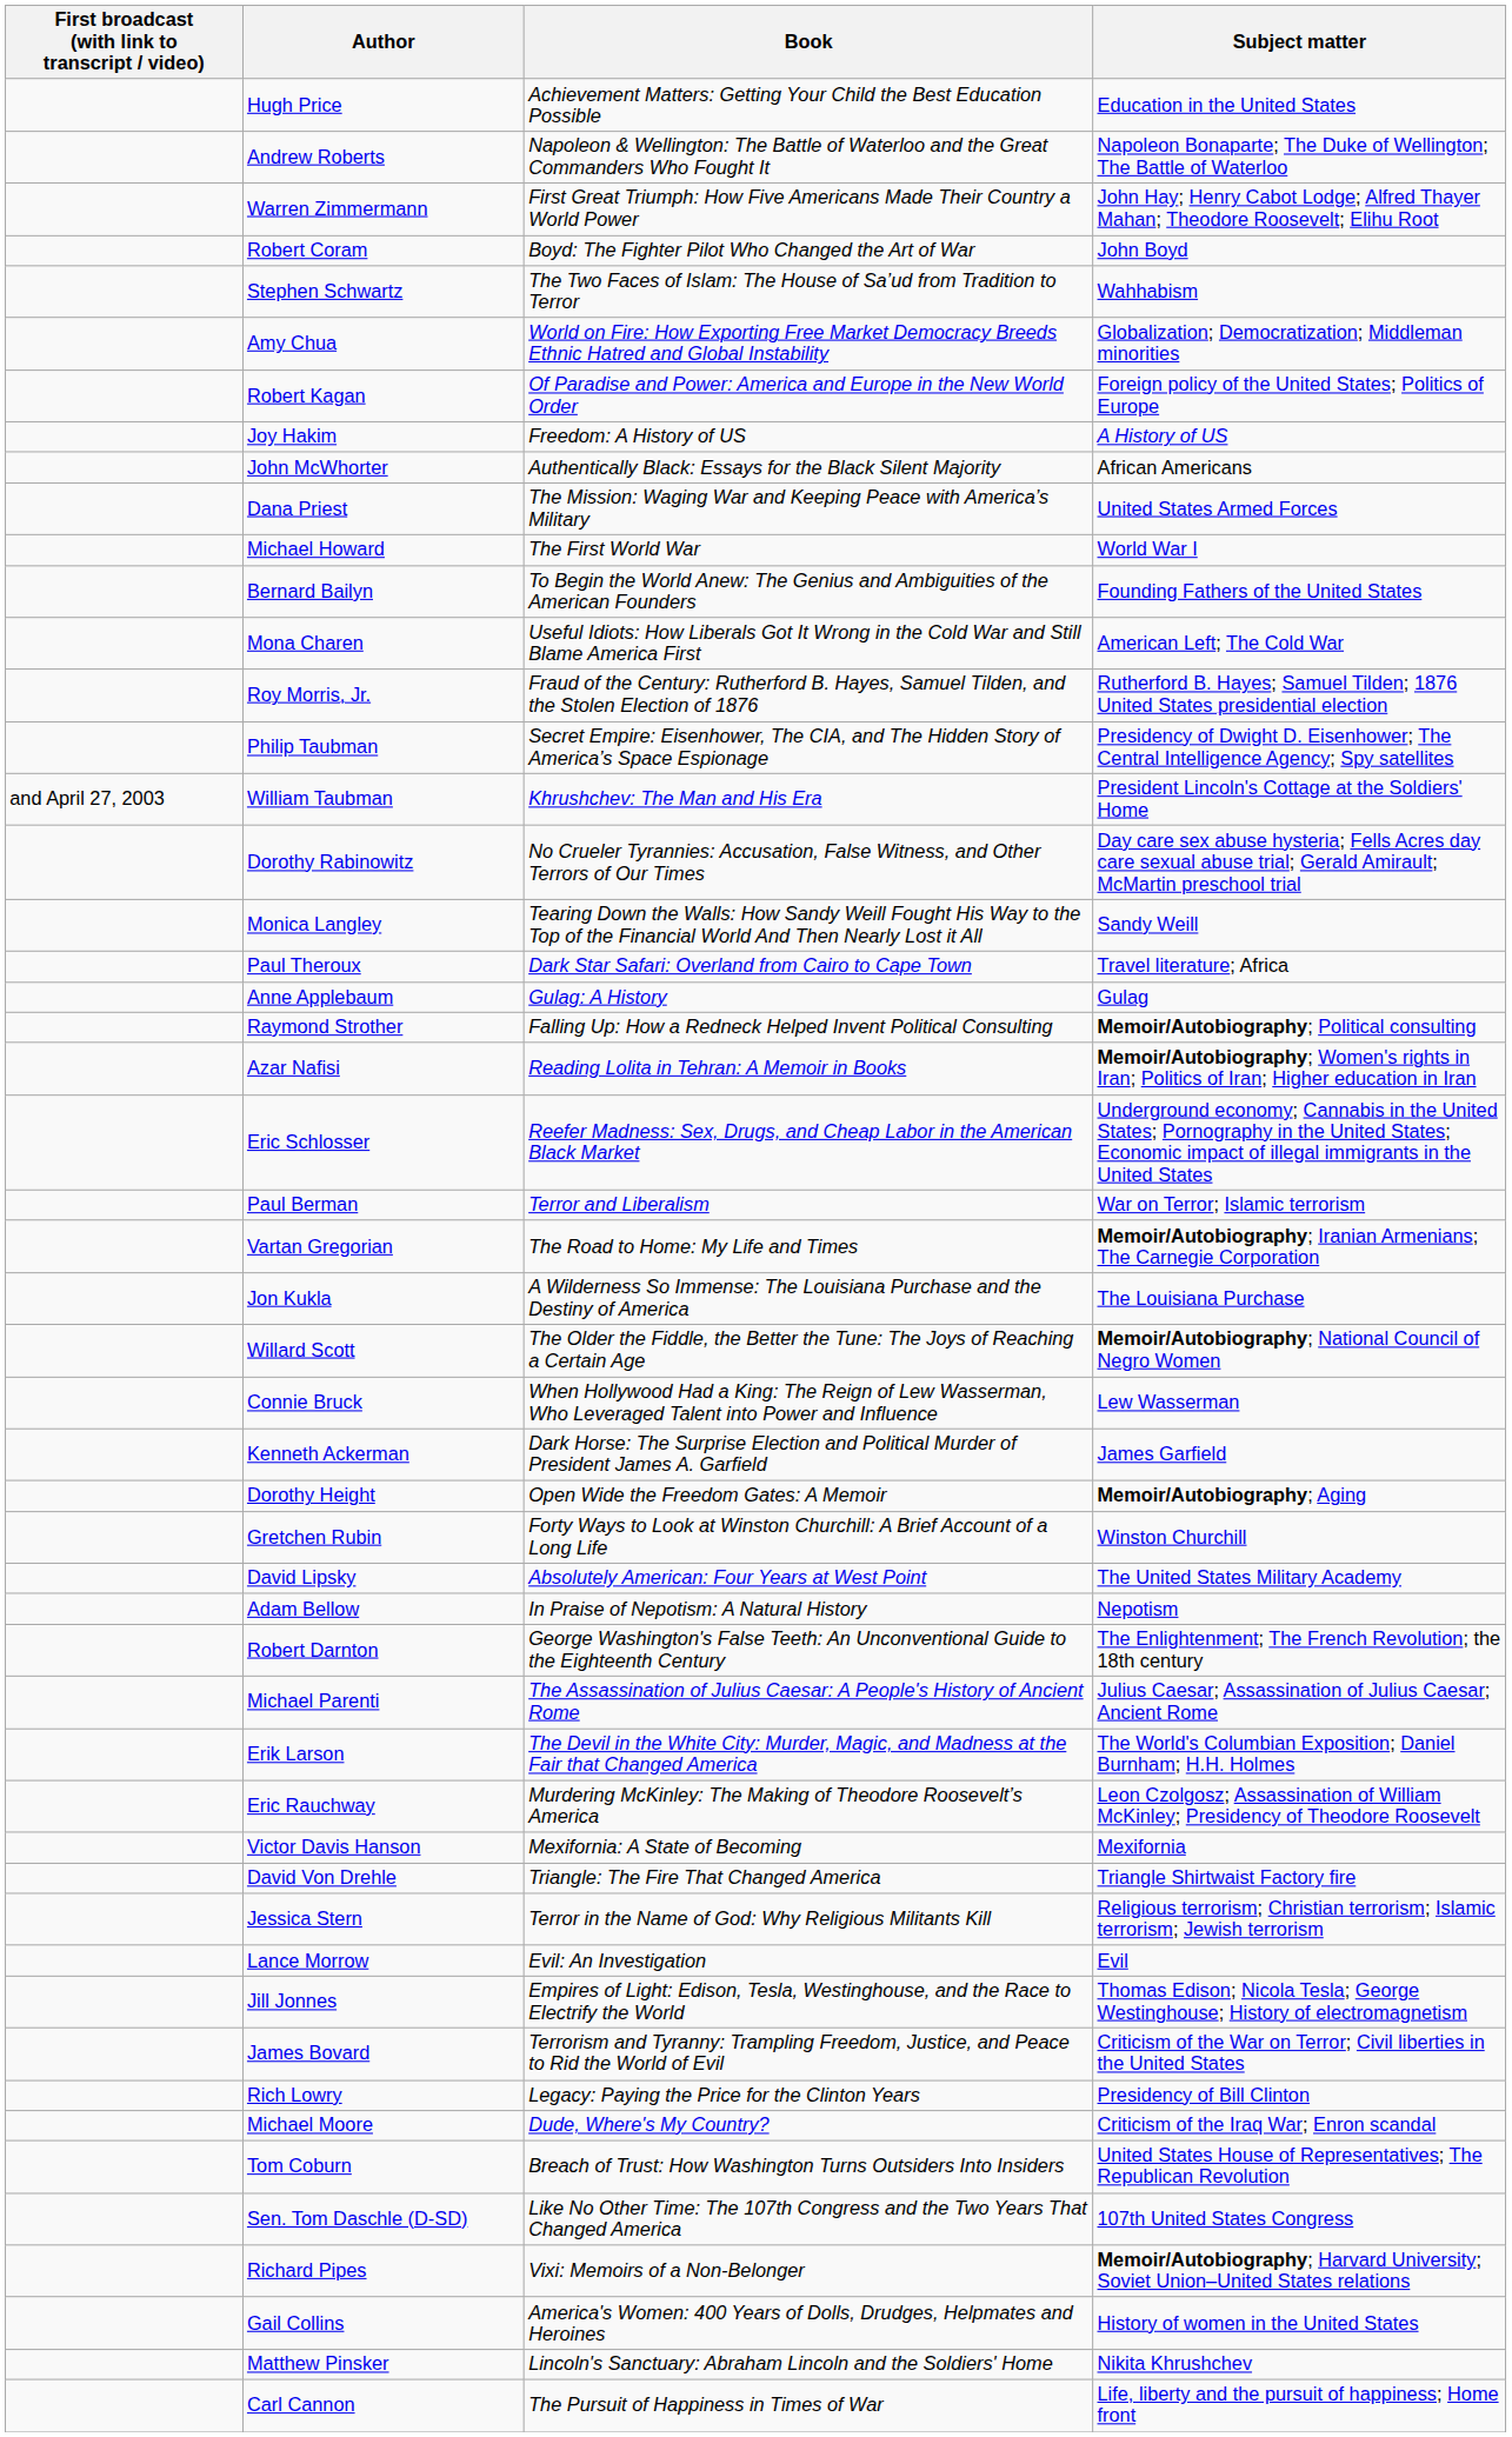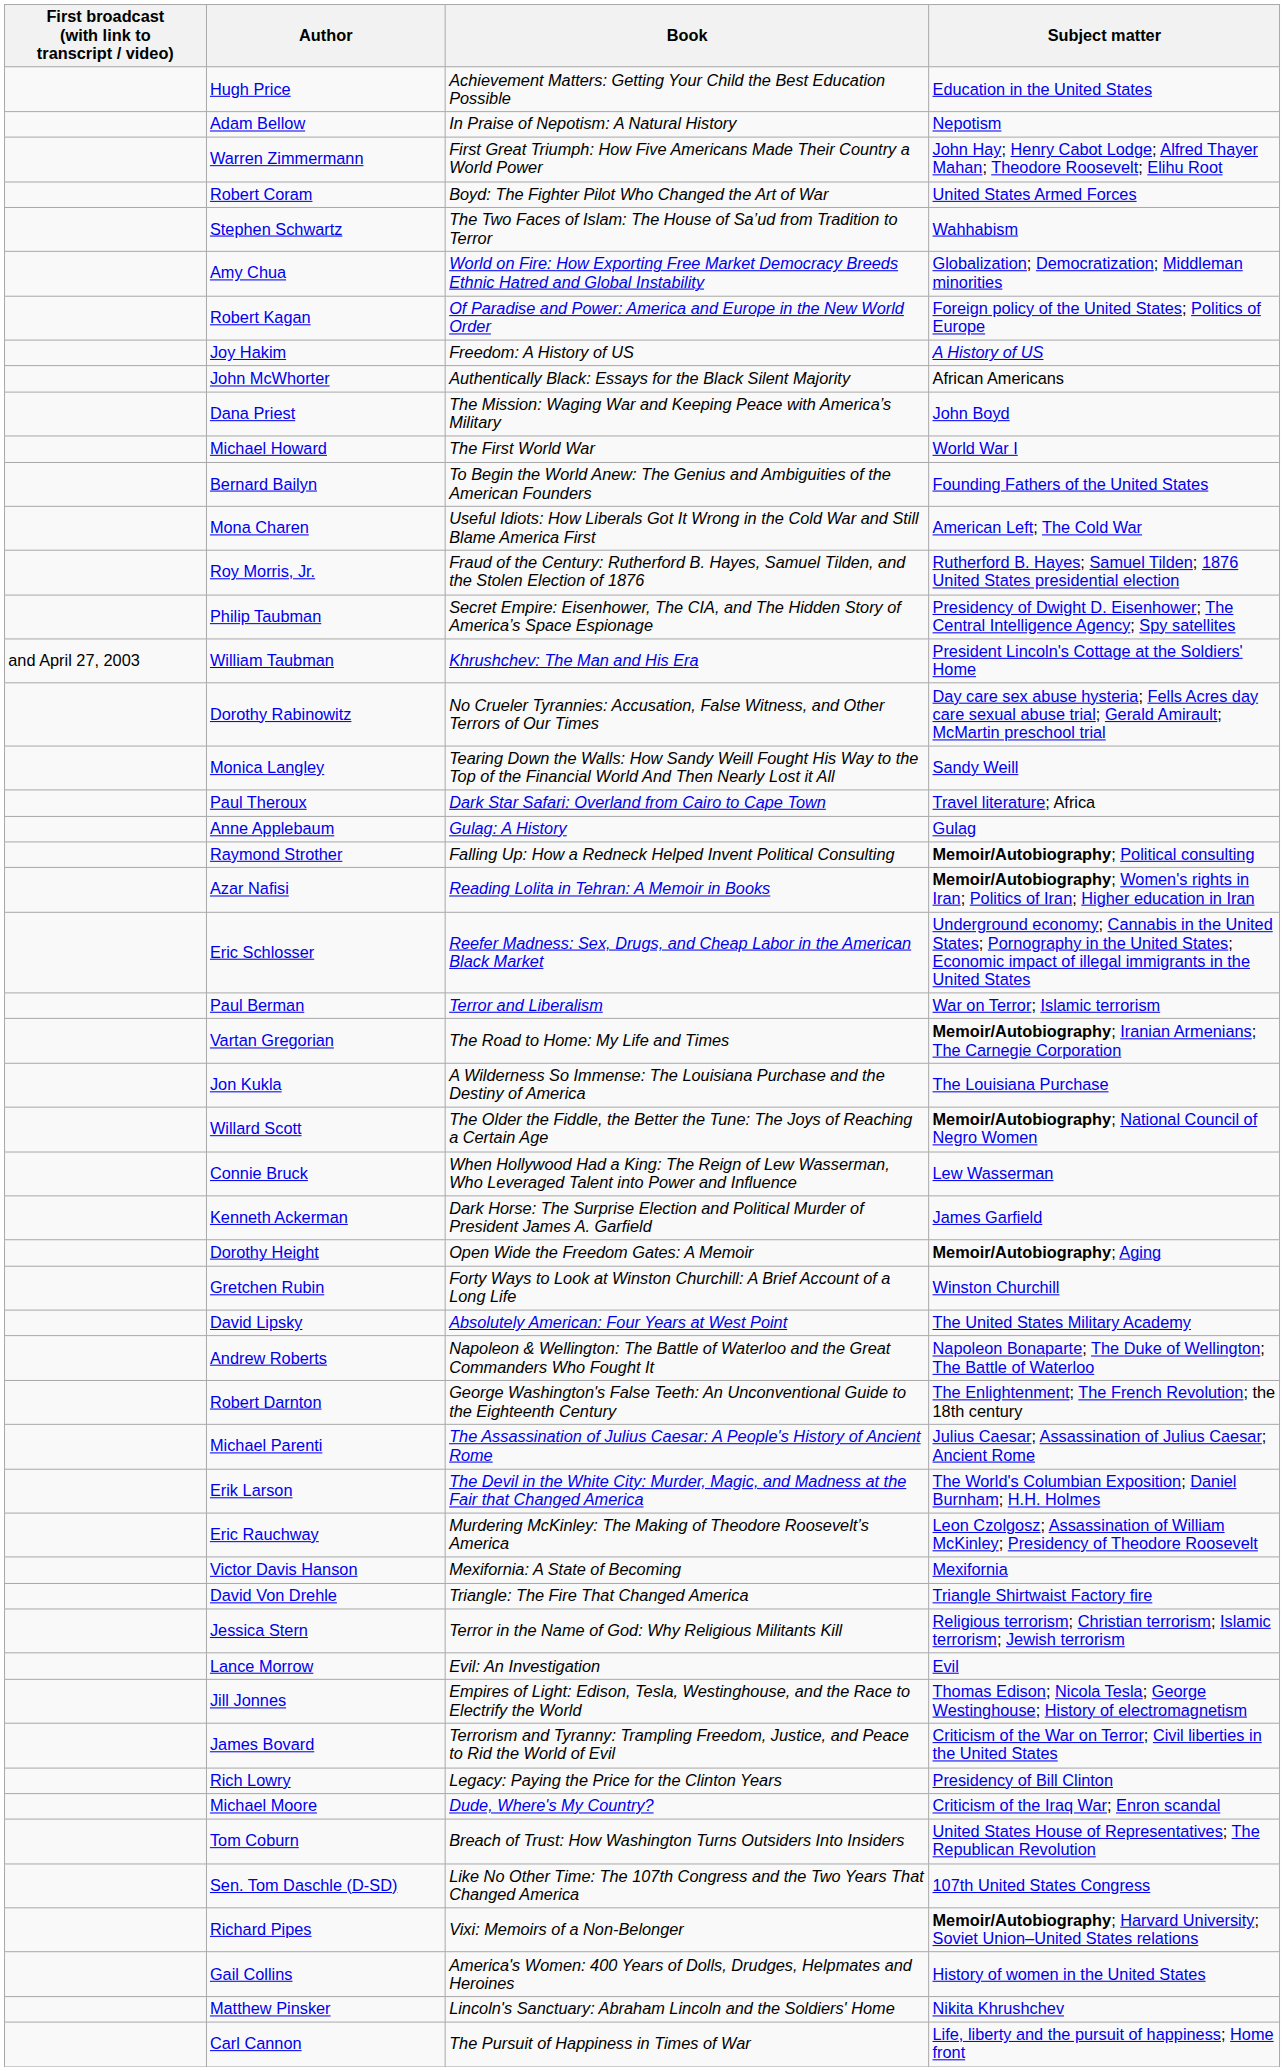 <table class="wikitable" width="99%">
 <tr>
 <th width="100">First broadcast<br>(with link to<br>transcript / video)</th>
 <th width="120">Author</th>
 <th width="250">Book</th>
 <th width="150">Subject matter</th>
 </tr>
 <tr>
 <td></td>
 <td><a href='#'>Hugh Price</a></td>
 <td><em>Achievement Matters: Getting Your Child the Best Education Possible</em></td>
 <td><a href='#'>Education in the United States</a></td>
 </tr>
 <tr>
 <td></td>
-<td><a href='#'>Andrew Roberts</a></td>
-<td><em>Napoleon & Wellington: The Battle of Waterloo and the Great Commanders Who Fought It</em></td>
-<td><a href='#'>Napoleon Bonaparte</a>; <a href='#'>The Duke of Wellington</a>; <a href='#'>The Battle of Waterloo</a></td>
+<td><a href='#'>Adam Bellow</a></td>
+<td><em>In Praise of Nepotism: A Natural History</em></td>
+<td><a href='#'>Nepotism</a></td>
 </tr>
 <tr>
 <td></td>
 <td><a href='#'>Warren Zimmermann</a></td>
 <td><em>First Great Triumph: How Five Americans Made Their Country a World Power</em></td>
 <td><a href='#'>John Hay</a>; <a href='#'>Henry Cabot Lodge</a>; <a href='#'>Alfred Thayer Mahan</a>; <a href='#'>Theodore Roosevelt</a>; <a href='#'>Elihu Root</a></td>
 </tr>
 <tr>
 <td></td>
 <td><a href='#'>Robert Coram</a></td>
 <td><em>Boyd: The Fighter Pilot Who Changed the Art of War</em></td>
-<td><a href='#'>John Boyd</a></td>
+<td><a href='#'>United States Armed Forces</a></td>
 </tr>
 <tr>
 <td></td>
 <td><a href='#'>Stephen Schwartz</a></td>
 <td><em>The Two Faces of Islam: The House of Sa’ud from Tradition to Terror</em></td>
 <td><a href='#'>Wahhabism</a></td>
 </tr>
 <tr>
 <td></td>
 <td><a href='#'>Amy Chua</a></td>
 <td><em><a href='#'>World on Fire: How Exporting Free Market Democracy Breeds Ethnic Hatred and Global Instability</a></em></td>
 <td><a href='#'>Globalization</a>; <a href='#'>Democratization</a>; <a href='#'>Middleman minorities</a></td>
 </tr>
 <tr>
 <td></td>
 <td><a href='#'>Robert Kagan</a></td>
 <td><em><a href='#'>Of Paradise and Power: America and Europe in the New World Order</a></em></td>
 <td><a href='#'>Foreign policy of the United States</a>; <a href='#'>Politics of Europe</a></td>
 </tr>
 <tr>
 <td></td>
 <td><a href='#'>Joy Hakim</a></td>
 <td><em>Freedom: A History of US</em></td>
 <td><em><a href='#'>A History of US</a></em></td>
 </tr>
 <tr>
 <td></td>
 <td><a href='#'>John McWhorter</a></td>
 <td><em>Authentically Black: Essays for the Black Silent Majority</em></td>
 <td>African Americans</td>
 </tr>
 <tr>
 <td></td>
 <td><a href='#'>Dana Priest</a></td>
 <td><em>The Mission: Waging War and Keeping Peace with America’s Military</em></td>
-<td><a href='#'>United States Armed Forces</a></td>
+<td><a href='#'>John Boyd</a></td>
 </tr>
 <tr>
 <td></td>
 <td><a href='#'>Michael Howard</a></td>
 <td><em>The First World War</em></td>
 <td><a href='#'>World War I</a></td>
 </tr>
 <tr>
 <td></td>
 <td><a href='#'>Bernard Bailyn</a></td>
 <td><em>To Begin the World Anew: The Genius and Ambiguities of the American Founders</em></td>
 <td><a href='#'>Founding Fathers of the United States</a></td>
 </tr>
 <tr>
 <td></td>
 <td><a href='#'>Mona Charen</a></td>
 <td><em>Useful Idiots: How Liberals Got It Wrong in the Cold War and Still Blame America First</em></td>
 <td><a href='#'>American Left</a>; <a href='#'>The Cold War</a></td>
 </tr>
 <tr>
 <td></td>
 <td><a href='#'>Roy Morris, Jr.</a></td>
 <td><em>Fraud of the Century: Rutherford B. Hayes, Samuel Tilden, and the Stolen Election of 1876</em></td>
 <td><a href='#'>Rutherford B. Hayes</a>; <a href='#'>Samuel Tilden</a>; <a href='#'>1876 United States presidential election</a></td>
 </tr>
 <tr>
 <td></td>
 <td><a href='#'>Philip Taubman</a></td>
 <td><em>Secret Empire: Eisenhower, The CIA, and The Hidden Story of America’s Space Espionage</em></td>
 <td><a href='#'>Presidency of Dwight D. Eisenhower</a>; <a href='#'>The Central Intelligence Agency</a>; <a href='#'>Spy satellites</a></td>
 </tr>
 <tr>
 <td> and April 27, 2003</td>
 <td><a href='#'>William Taubman</a></td>
 <td><em><a href='#'>Khrushchev: The Man and His Era</a></em></td>
 <td><a href='#'>President Lincoln's Cottage at the Soldiers' Home</a></td>
 </tr>
 <tr>
 <td></td>
 <td><a href='#'>Dorothy Rabinowitz</a></td>
 <td><em>No Crueler Tyrannies: Accusation, False Witness, and Other Terrors of Our Times</em></td>
 <td><a href='#'>Day care sex abuse hysteria</a>; <a href='#'>Fells Acres day care sexual abuse trial</a>; <a href='#'>Gerald Amirault</a>; <a href='#'>McMartin preschool trial</a></td>
 </tr>
 <tr>
 <td></td>
 <td><a href='#'>Monica Langley</a></td>
 <td><em>Tearing Down the Walls: How Sandy Weill Fought His Way to the Top of the Financial World And Then Nearly Lost it All</em></td>
 <td><a href='#'>Sandy Weill</a></td>
 </tr>
 <tr>
 <td></td>
 <td><a href='#'>Paul Theroux</a></td>
 <td><em><a href='#'>Dark Star Safari: Overland from Cairo to Cape Town</a></em></td>
 <td><a href='#'>Travel literature</a>; Africa</td>
 </tr>
 <tr>
 <td></td>
 <td><a href='#'>Anne Applebaum</a></td>
 <td><em><a href='#'>Gulag: A History</a></em></td>
 <td><a href='#'>Gulag</a></td>
 </tr>
 <tr>
 <td></td>
 <td><a href='#'>Raymond Strother</a></td>
 <td><em>Falling Up: How a Redneck Helped Invent Political Consulting</em></td>
 <td><strong>Memoir/Autobiography</strong>; <a href='#'>Political consulting</a></td>
 </tr>
 <tr>
 <td></td>
 <td><a href='#'>Azar Nafisi</a></td>
 <td><em><a href='#'>Reading Lolita in Tehran: A Memoir in Books</a></em></td>
 <td><strong>Memoir/Autobiography</strong>; <a href='#'>Women's rights in Iran</a>; <a href='#'>Politics of Iran</a>; <a href='#'>Higher education in Iran</a></td>
 </tr>
 <tr>
 <td></td>
 <td><a href='#'>Eric Schlosser</a></td>
 <td><em><a href='#'>Reefer Madness: Sex, Drugs, and Cheap Labor in the American Black Market</a></em></td>
 <td><a href='#'>Underground economy</a>; <a href='#'>Cannabis in the United States</a>; <a href='#'>Pornography in the United States</a>; <a href='#'>Economic impact of illegal immigrants in the United States</a></td>
 </tr>
 <tr>
 <td></td>
 <td><a href='#'>Paul Berman</a></td>
 <td><em><a href='#'>Terror and Liberalism</a></em></td>
 <td><a href='#'>War on Terror</a>; <a href='#'>Islamic terrorism</a></td>
 </tr>
 <tr>
 <td></td>
 <td><a href='#'>Vartan Gregorian</a></td>
 <td><em>The Road to Home: My Life and Times</em></td>
 <td><strong>Memoir/Autobiography</strong>; <a href='#'>Iranian Armenians</a>; <a href='#'>The Carnegie Corporation</a></td>
 </tr>
 <tr>
 <td></td>
 <td><a href='#'>Jon Kukla</a></td>
 <td><em>A Wilderness So Immense: The Louisiana Purchase and the Destiny of America</em></td>
 <td><a href='#'>The Louisiana Purchase</a></td>
 </tr>
 <tr>
 <td></td>
 <td><a href='#'>Willard Scott</a></td>
 <td><em>The Older the Fiddle, the Better the Tune: The Joys of Reaching a Certain Age</em></td>
 <td><strong>Memoir/Autobiography</strong>; <a href='#'>National Council of Negro Women</a></td>
 </tr>
 <tr>
 <td></td>
 <td><a href='#'>Connie Bruck</a></td>
 <td><em>When Hollywood Had a King: The Reign of Lew Wasserman, Who Leveraged Talent into Power and Influence</em></td>
 <td><a href='#'>Lew Wasserman</a></td>
 </tr>
 <tr>
 <td></td>
 <td><a href='#'>Kenneth Ackerman</a></td>
 <td><em>Dark Horse: The Surprise Election and Political Murder of President James A. Garfield</em></td>
 <td><a href='#'>James Garfield</a></td>
 </tr>
 <tr>
 <td></td>
 <td><a href='#'>Dorothy Height</a></td>
 <td><em>Open Wide the Freedom Gates: A Memoir</em></td>
 <td><strong>Memoir/Autobiography</strong>; <a href='#'>Aging</a></td>
 </tr>
 <tr>
 <td></td>
 <td><a href='#'>Gretchen Rubin</a></td>
 <td><em>Forty Ways to Look at Winston Churchill: A Brief Account of a Long Life</em></td>
 <td><a href='#'>Winston Churchill</a></td>
 </tr>
 <tr>
 <td></td>
 <td><a href='#'>David Lipsky</a></td>
 <td><em><a href='#'>Absolutely American: Four Years at West Point</a></em></td>
 <td><a href='#'>The United States Military Academy</a></td>
 </tr>
 <tr>
 <td></td>
-<td><a href='#'>Adam Bellow</a></td>
-<td><em>In Praise of Nepotism: A Natural History</em></td>
-<td><a href='#'>Nepotism</a></td>
+<td><a href='#'>Andrew Roberts</a></td>
+<td><em>Napoleon & Wellington: The Battle of Waterloo and the Great Commanders Who Fought It</em></td>
+<td><a href='#'>Napoleon Bonaparte</a>; <a href='#'>The Duke of Wellington</a>; <a href='#'>The Battle of Waterloo</a></td>
 </tr>
 <tr>
 <td></td>
 <td><a href='#'>Robert Darnton</a></td>
 <td><em>George Washington's False Teeth: An Unconventional Guide to the Eighteenth Century</em></td>
 <td><a href='#'>The Enlightenment</a>; <a href='#'>The French Revolution</a>; the 18th century</td>
 </tr>
 <tr>
 <td></td>
 <td><a href='#'>Michael Parenti</a></td>
 <td><em><a href='#'>The Assassination of Julius Caesar: A People's History of Ancient Rome</a></em></td>
 <td><a href='#'>Julius Caesar</a>; <a href='#'>Assassination of Julius Caesar</a>; <a href='#'>Ancient Rome</a></td>
 </tr>
 <tr>
 <td></td>
 <td><a href='#'>Erik Larson</a></td>
 <td><em><a href='#'>The Devil in the White City: Murder, Magic, and Madness at the Fair that Changed America</a></em></td>
 <td><a href='#'>The World's Columbian Exposition</a>; <a href='#'>Daniel Burnham</a>; <a href='#'>H.H. Holmes</a></td>
 </tr>
 <tr>
 <td></td>
 <td><a href='#'>Eric Rauchway</a></td>
 <td><em>Murdering McKinley: The Making of Theodore Roosevelt’s America</em></td>
 <td><a href='#'>Leon Czolgosz</a>; <a href='#'>Assassination of William McKinley</a>; <a href='#'>Presidency of Theodore Roosevelt</a></td>
 </tr>
 <tr>
 <td></td>
 <td><a href='#'>Victor Davis Hanson</a></td>
 <td><em>Mexifornia: A State of Becoming</em></td>
 <td><a href='#'>Mexifornia</a></td>
 </tr>
 <tr>
 <td></td>
 <td><a href='#'>David Von Drehle</a></td>
 <td><em>Triangle: The Fire That Changed America</em></td>
 <td><a href='#'>Triangle Shirtwaist Factory fire</a></td>
 </tr>
 <tr>
 <td></td>
 <td><a href='#'>Jessica Stern</a></td>
 <td><em>Terror in the Name of God: Why Religious Militants Kill</em></td>
 <td><a href='#'>Religious terrorism</a>; <a href='#'>Christian terrorism</a>; <a href='#'>Islamic terrorism</a>; <a href='#'>Jewish terrorism</a></td>
 </tr>
 <tr>
 <td></td>
 <td><a href='#'>Lance Morrow</a></td>
 <td><em>Evil: An Investigation</em></td>
 <td><a href='#'>Evil</a></td>
 </tr>
 <tr>
 <td></td>
 <td><a href='#'>Jill Jonnes</a></td>
 <td><em>Empires of Light: Edison, Tesla, Westinghouse, and the Race to Electrify the World</em></td>
 <td><a href='#'>Thomas Edison</a>; <a href='#'>Nicola Tesla</a>; <a href='#'>George Westinghouse</a>; <a href='#'>History of electromagnetism</a></td>
 </tr>
 <tr>
 <td></td>
 <td><a href='#'>James Bovard</a></td>
 <td><em>Terrorism and Tyranny: Trampling Freedom, Justice, and Peace to Rid the World of Evil</em></td>
 <td><a href='#'>Criticism of the War on Terror</a>; <a href='#'>Civil liberties in the United States</a></td>
 </tr>
 <tr>
 <td></td>
 <td><a href='#'>Rich Lowry</a></td>
 <td><em>Legacy: Paying the Price for the Clinton Years</em></td>
 <td><a href='#'>Presidency of Bill Clinton</a></td>
 </tr>
 <tr>
 <td></td>
 <td><a href='#'>Michael Moore</a></td>
 <td><em><a href='#'>Dude, Where's My Country?</a></em></td>
 <td><a href='#'>Criticism of the Iraq War</a>; <a href='#'>Enron scandal</a></td>
 </tr>
 <tr>
 <td></td>
 <td><a href='#'>Tom Coburn</a></td>
 <td><em>Breach of Trust: How Washington Turns Outsiders Into Insiders</em></td>
 <td><a href='#'>United States House of Representatives</a>; <a href='#'>The Republican Revolution</a></td>
 </tr>
 <tr>
 <td></td>
 <td><a href='#'>Sen. Tom Daschle (D-SD)</a></td>
 <td><em>Like No Other Time: The 107th Congress and the Two Years That Changed America</em></td>
 <td><a href='#'>107th United States Congress</a></td>
 </tr>
 <tr>
 <td></td>
 <td><a href='#'>Richard Pipes</a></td>
 <td><em>Vixi: Memoirs of a Non-Belonger</em></td>
 <td><strong>Memoir/Autobiography</strong>; <a href='#'>Harvard University</a>; <a href='#'>Soviet Union–United States relations</a></td>
 </tr>
 <tr>
 <td></td>
 <td><a href='#'>Gail Collins</a></td>
 <td><em>America's Women: 400 Years of Dolls, Drudges, Helpmates and Heroines</em></td>
 <td><a href='#'>History of women in the United States</a></td>
 </tr>
 <tr>
 <td></td>
 <td><a href='#'>Matthew Pinsker</a></td>
 <td><em>Lincoln's Sanctuary: Abraham Lincoln and the Soldiers' Home</em></td>
 <td><a href='#'>Nikita Khrushchev</a></td>
 </tr>
 <tr>
 <td></td>
 <td><a href='#'>Carl Cannon</a></td>
 <td><em>The Pursuit of Happiness in Times of War</em></td>
 <td><a href='#'>Life, liberty and the pursuit of happiness</a>; <a href='#'>Home front</a></td>
 </tr>
 </table>
